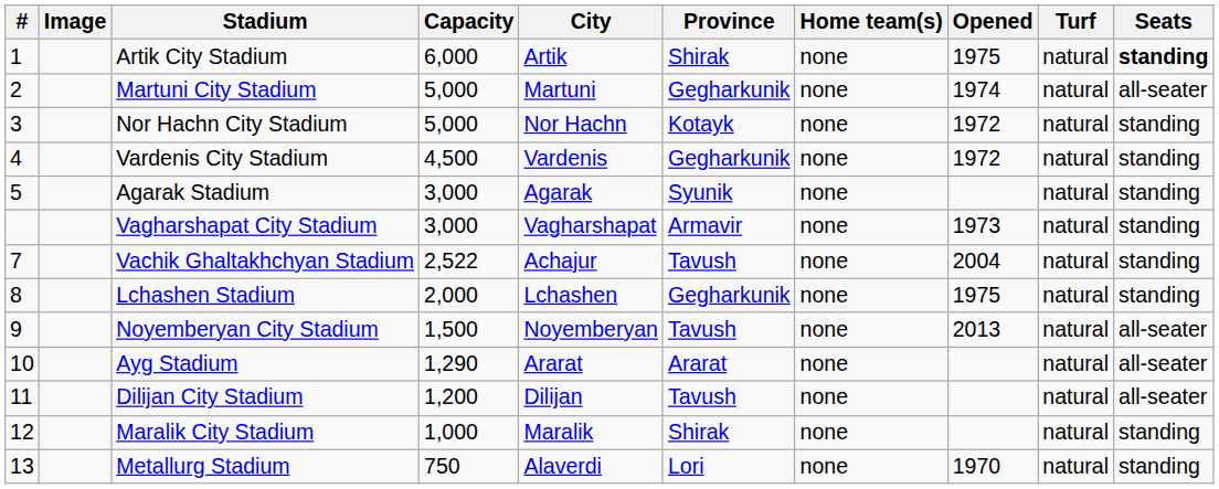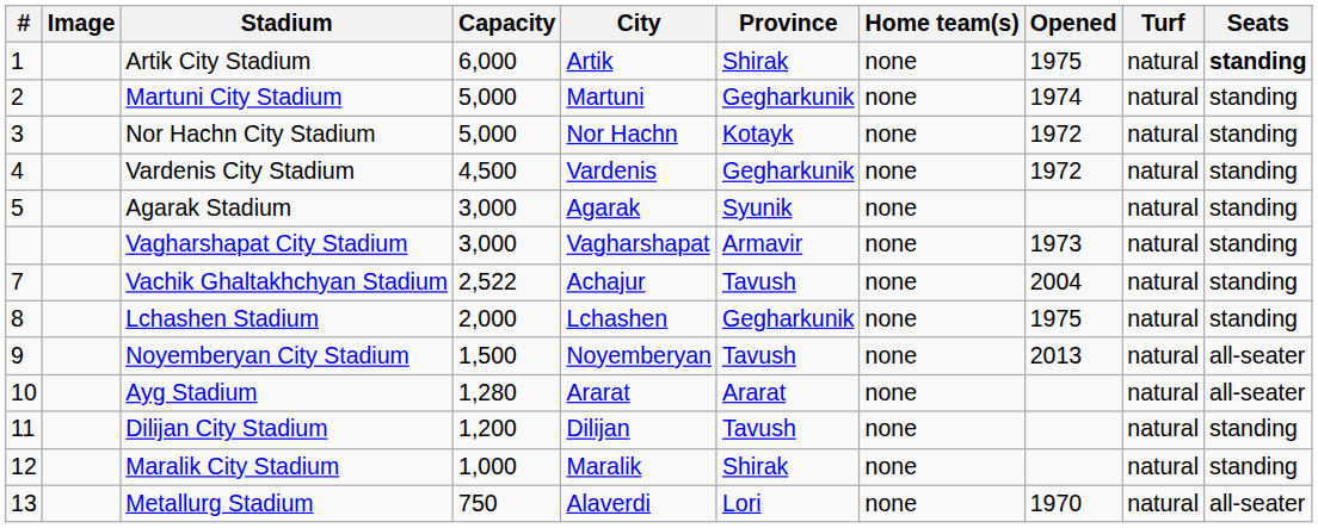 <table class="wikitable sortable">
 <tr>
 <th>#</th>
 <th>Image</th>
 <th>Stadium</th>
 <th>Capacity</th>
 <th>City</th>
 <th>Province</th>
 <th>Home team(s)</th>
 <th>Opened</th>
 <th>Turf</th>
 <th>Seats</th>
 </tr>
 <tr>
 <td>1</td>
 <td></td>
 <td>Artik City Stadium</td>
 <td>6,000</td>
 <td><a href='#'>Artik</a></td>
 <td><a href='#'>Shirak</a></td>
 <td>none</td>
 <td>1975</td>
 <td>natural</td>
 <td><strong>standing</strong></td>
 </tr>
 <tr>
 <td>2</td>
 <td></td>
 <td><a href='#'>Martuni City Stadium</a></td>
 <td>5,000</td>
 <td><a href='#'>Martuni</a></td>
 <td><a href='#'>Gegharkunik</a></td>
 <td>none</td>
 <td>1974</td>
 <td>natural</td>
-<td>all-seater</td>
+<td>standing</td>
 </tr>
 <tr>
 <td>3</td>
 <td></td>
 <td>Nor Hachn City Stadium</td>
 <td>5,000</td>
 <td><a href='#'>Nor Hachn</a></td>
 <td><a href='#'>Kotayk</a></td>
 <td>none</td>
 <td>1972</td>
 <td>natural</td>
 <td>standing</td>
 </tr>
 <tr>
 <td>4</td>
 <td></td>
 <td>Vardenis City Stadium</td>
 <td>4,500</td>
 <td><a href='#'>Vardenis</a></td>
 <td><a href='#'>Gegharkunik</a></td>
 <td>none</td>
 <td>1972</td>
 <td>natural</td>
 <td>standing</td>
 </tr>
 <tr>
 <td>5</td>
 <td></td>
 <td>Agarak Stadium</td>
 <td>3,000</td>
 <td><a href='#'>Agarak</a></td>
 <td><a href='#'>Syunik</a></td>
 <td>none</td>
 <td></td>
 <td>natural</td>
 <td>standing</td>
 </tr>
 <tr>
 <td></td>
 <td></td>
 <td><a href='#'>Vagharshapat City Stadium</a></td>
 <td>3,000</td>
 <td><a href='#'>Vagharshapat</a></td>
 <td><a href='#'>Armavir</a></td>
 <td>none</td>
 <td>1973</td>
 <td>natural</td>
 <td>standing</td>
 </tr>
 <tr>
 <td>7</td>
 <td></td>
 <td><a href='#'>Vachik Ghaltakhchyan Stadium</a></td>
 <td>2,522</td>
 <td><a href='#'>Achajur</a></td>
 <td><a href='#'>Tavush</a></td>
 <td>none</td>
 <td>2004</td>
 <td>natural</td>
 <td>standing</td>
 </tr>
 <tr>
 <td>8</td>
 <td></td>
 <td><a href='#'>Lchashen Stadium</a></td>
 <td>2,000</td>
 <td><a href='#'>Lchashen</a></td>
 <td><a href='#'>Gegharkunik</a></td>
 <td>none</td>
 <td>1975</td>
 <td>natural</td>
 <td>standing</td>
 </tr>
 <tr>
 <td>9</td>
 <td></td>
 <td><a href='#'>Noyemberyan City Stadium</a></td>
 <td>1,500</td>
 <td><a href='#'>Noyemberyan</a></td>
 <td><a href='#'>Tavush</a></td>
 <td>none</td>
 <td>2013</td>
 <td>natural</td>
 <td>all-seater</td>
 </tr>
 <tr>
 <td>10</td>
 <td></td>
 <td><a href='#'>Ayg Stadium</a></td>
-<td>1,290</td>
+<td>1,280</td>
 <td><a href='#'>Ararat</a></td>
 <td><a href='#'>Ararat</a></td>
 <td>none</td>
 <td></td>
 <td>natural</td>
 <td>all-seater</td>
 </tr>
 <tr>
 <td>11</td>
 <td></td>
 <td><a href='#'>Dilijan City Stadium</a></td>
 <td>1,200</td>
 <td><a href='#'>Dilijan</a></td>
 <td><a href='#'>Tavush</a></td>
 <td>none</td>
 <td></td>
 <td>natural</td>
-<td>all-seater</td>
+<td>standing</td>
 </tr>
 <tr>
 <td>12</td>
 <td></td>
 <td><a href='#'>Maralik City Stadium</a></td>
 <td>1,000</td>
 <td><a href='#'>Maralik</a></td>
 <td><a href='#'>Shirak</a></td>
 <td>none</td>
 <td></td>
 <td>natural</td>
 <td>standing</td>
 </tr>
 <tr>
 <td>13</td>
 <td></td>
 <td><a href='#'>Metallurg Stadium</a></td>
 <td>750</td>
 <td><a href='#'>Alaverdi</a></td>
 <td><a href='#'>Lori</a></td>
 <td>none</td>
 <td>1970</td>
 <td>natural</td>
-<td>standing</td>
+<td>all-seater</td>
 </tr>
 </table>
